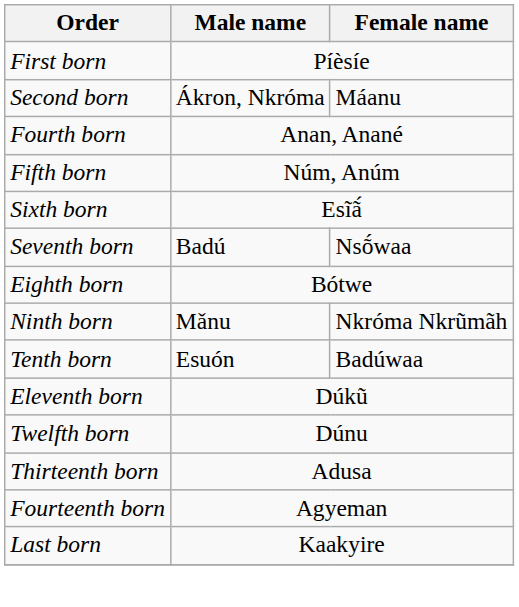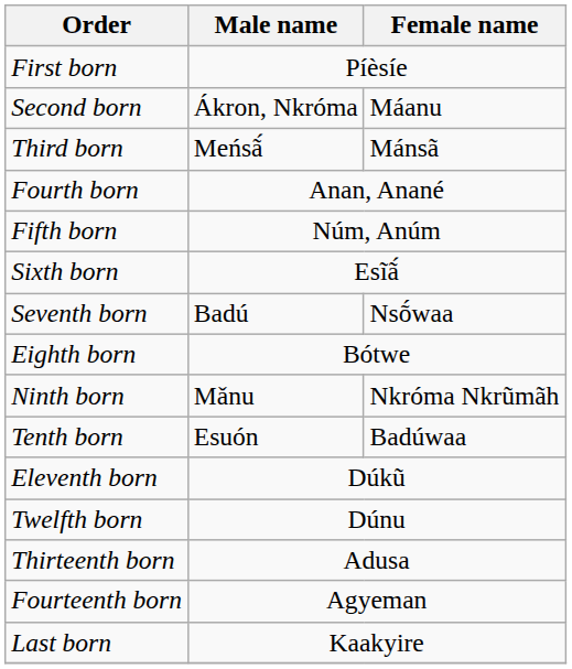 <table class=wikitable>
 <tr>
 <th>Order</th>
 <th>Male name</th>
 <th>Female name</th>
 </tr>
 <tr>
 <td><em>First born</em></td>
 <td align=center colspan=2>Píèsíe</td>
 </tr>
 <tr>
 <td><em>Second born</em></td>
 <td>Ákron, Nkróma</td>
 <td>Máanu</td>
+</tr>
+<tr>
+<td><em>Third born</em></td>
+<td>Meńsã́</td>
+<td>Mánsã</td>
 </tr>
 <tr>
 <td><em>Fourth born</em></td>
 <td align=center colspan=2>Anan, Anané</td>
 </tr>
 <tr>
 <td><em>Fifth born</em></td>
 <td align=center colspan=2>Núm, Anúm</td>
 </tr>
 <tr>
 <td><em>Sixth born</em></td>
 <td align=center colspan=2>Esĩã́</td>
 </tr>
 <tr>
 <td><em>Seventh born</em></td>
 <td>Badú</td>
 <td>Nsṍwaa</td>
 </tr>
 <tr>
 <td><em>Eighth born</em></td>
 <td align=center colspan=2>Bótwe</td>
 </tr>
 <tr>
 <td><em>Ninth born</em></td>
 <td>Mǎnu</td>
 <td>Nkróma Nkrũmãh</td>
 </tr>
 <tr>
 <td><em>Tenth born</em></td>
 <td>Esuón</td>
 <td>Badúwaa</td>
 </tr>
 <tr>
 <td><em>Eleventh born</em></td>
 <td align=center colspan=2>Dúkũ</td>
 </tr>
 <tr>
 <td><em>Twelfth born</em></td>
 <td align=center colspan=2>Dúnu</td>
 </tr>
 <tr>
 <td><em>Thirteenth born</em></td>
 <td align=center colspan=2>Adusa</td>
 </tr>
 <tr>
 <td><em>Fourteenth born</em></td>
 <td align=center colspan=2>Agyeman</td>
 </tr>
 <tr>
 <td><em>Last born</em></td>
 <td align=center colspan=2>Kaakyire</td>
 </tr>
 <tr>
 </tr>
 </table>
